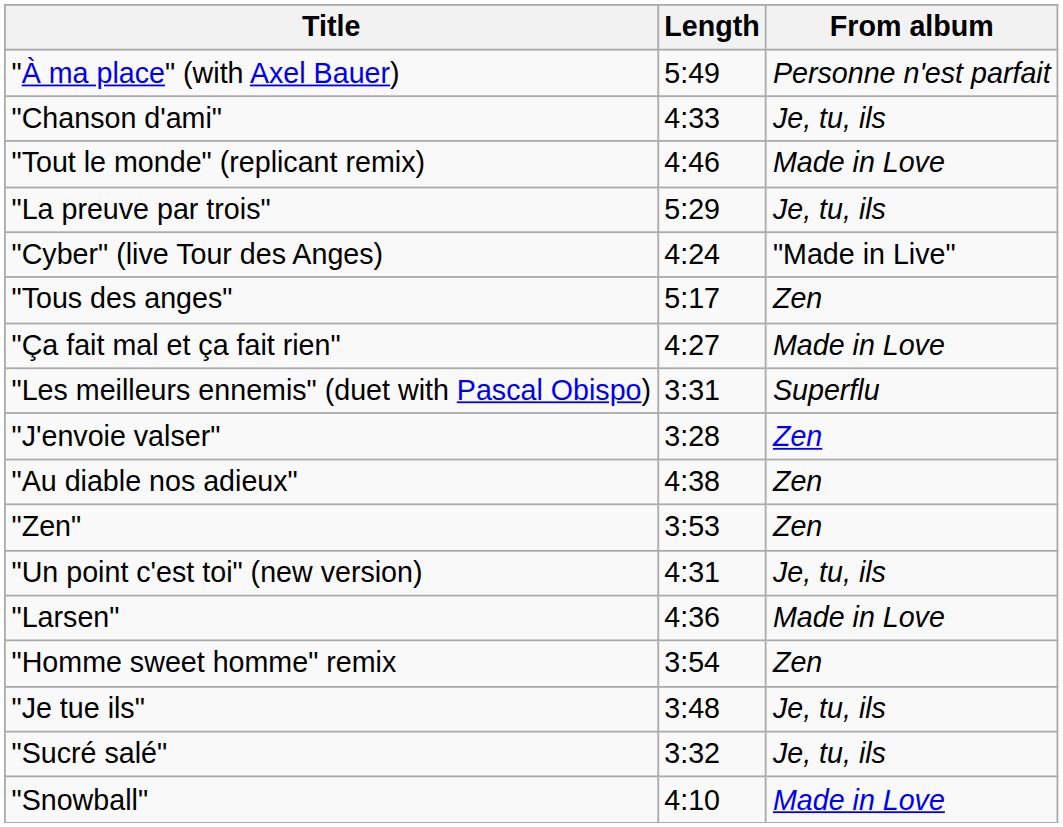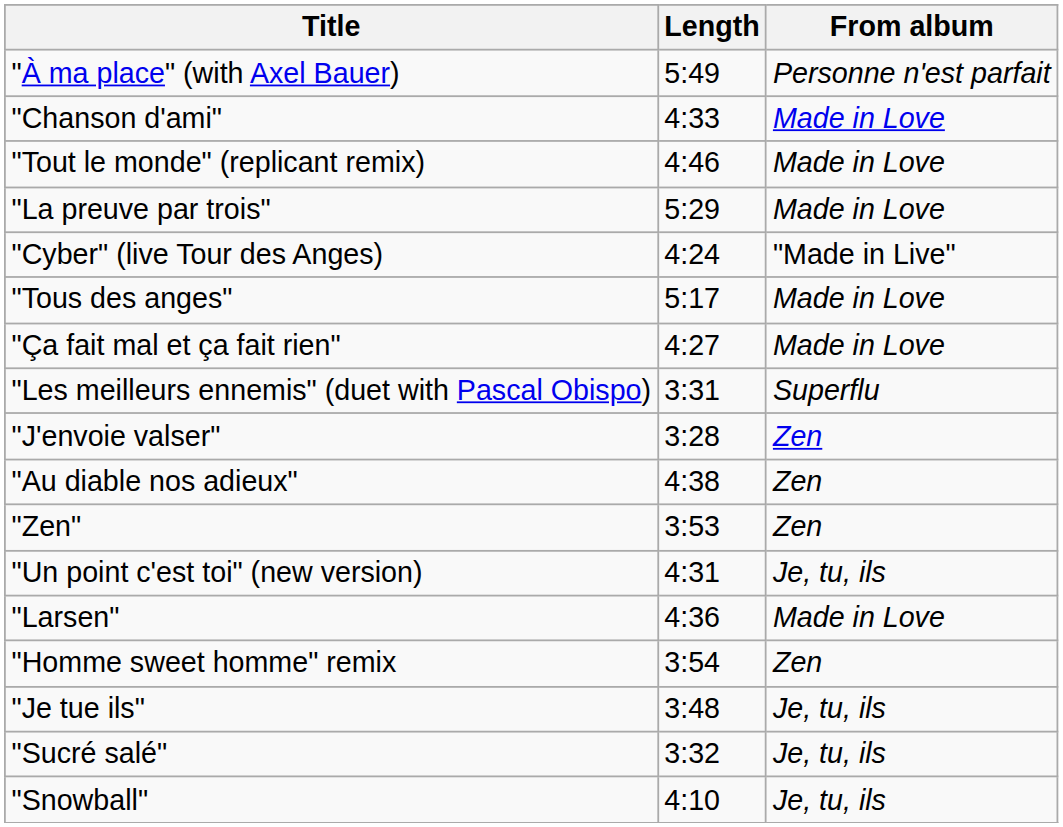 <table class="wikitable">
 <tr>
 <th>Title</th>
 <th>Length</th>
 <th>From album</th>
 </tr>
 <tr ---->
 <td>"<a href='#'>À ma place</a>" (with <a href='#'>Axel Bauer</a>)</td>
 <td>5:49</td>
 <td><em>Personne n'est parfait</em></td>
 </tr>
 <tr ---->
 <td>"Chanson d'ami"</td>
 <td>4:33</td>
-<td><em>Je, tu, ils</em></td>
+<td><em><a href='#'>Made in Love</a></em></td>
 </tr>
 <tr ---->
 <td>"Tout le monde" (replicant remix)</td>
 <td>4:46</td>
 <td><em>Made in Love</em></td>
 </tr>
 <tr ---->
 <td>"La preuve par trois"</td>
 <td>5:29</td>
-<td><em>Je, tu, ils</em></td>
+<td><em>Made in Love</em></td>
 </tr>
 <tr ---->
 <td>"Cyber" (live Tour des Anges)</td>
 <td>4:24</td>
 <td>"Made in Live"</td>
 </tr>
 <tr ---->
 <td>"Tous des anges"</td>
 <td>5:17</td>
-<td><em>Zen</em></td>
+<td><em>Made in Love</em></td>
 </tr>
 <tr ---->
 <td>"Ça fait mal et ça fait rien"</td>
 <td>4:27</td>
 <td><em>Made in Love</em></td>
 </tr>
 <tr ---->
 <td>"Les meilleurs ennemis" (duet with <a href='#'>Pascal Obispo</a>)</td>
 <td>3:31</td>
 <td><em>Superflu</em></td>
 </tr>
 <tr ---->
 <td>"J'envoie valser"</td>
 <td>3:28</td>
 <td><em><a href='#'>Zen</a></em></td>
 </tr>
 <tr ---->
 <td>"Au diable nos adieux"</td>
 <td>4:38</td>
 <td><em>Zen</em></td>
 </tr>
 <tr ---->
 <td>"Zen"</td>
 <td>3:53</td>
 <td><em>Zen</em></td>
 </tr>
 <tr ---->
 <td>"Un point c'est toi" (new version)</td>
 <td>4:31</td>
 <td><em>Je, tu, ils</em></td>
 </tr>
 <tr ---->
 <td>"Larsen"</td>
 <td>4:36</td>
 <td><em>Made in Love</em></td>
 </tr>
 <tr ---->
 <td>"Homme sweet homme" remix</td>
 <td>3:54</td>
 <td><em>Zen</em></td>
 </tr>
 <tr ---->
 <td>"Je tue ils"</td>
 <td>3:48</td>
 <td><em>Je, tu, ils</em></td>
 </tr>
 <tr ---->
 <td>"Sucré salé"</td>
 <td>3:32</td>
 <td><em>Je, tu, ils</em></td>
 </tr>
 <tr ---->
 <td>"Snowball"</td>
 <td>4:10</td>
-<td><em><a href='#'>Made in Love</a></em></td>
+<td><em>Je, tu, ils</em></td>
 </tr>
 <tr ---->
 </tr>
 </table>
